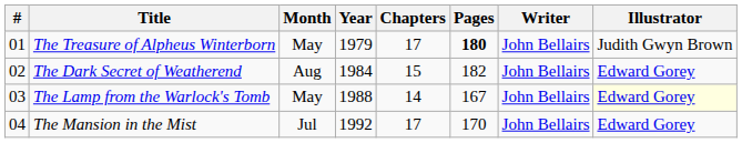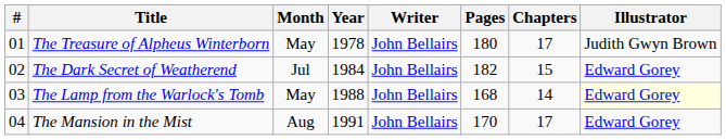 <table class="wikitable sortable" style="white-space:nowrap">
 <tr>
 <th>#</th>
 <th>Title</th>
 <th>Month</th>
 <th>Year</th>
+<th>Writer</th>
+<th>Pages</th>
 <th>Chapters</th>
-<th>Pages</th>
-<th>Writer</th>
 <th>Illustrator</th>
 </tr>
 <tr>
 <td style="text-align:center">01</td>
 <td><em><a href='#'>The Treasure of Alpheus Winterborn</a></em></td>
 <td style="text-align:center">May</td>
-<td style="text-align:center">1979</td>
+<td style="text-align:center">1978</td>
+<td><a href='#'>John Bellairs</a></td>
+<td style="text-align:center">180</td>
 <td style="text-align:center">17</td>
-<td style="text-align:center"><strong>180</strong></td>
-<td><a href='#'>John Bellairs</a></td>
 <td>Judith Gwyn Brown</td>
 </tr>
 <tr>
 <td style="text-align:center">02</td>
 <td><em><a href='#'>The Dark Secret of Weatherend</a></em></td>
-<td style="text-align:center">Aug</td>
+<td style="text-align:center">Jul</td>
 <td style="text-align:center">1984</td>
+<td><a href='#'>John Bellairs</a></td>
+<td style="text-align:center">182</td>
 <td style="text-align:center">15</td>
-<td style="text-align:center">182</td>
-<td><a href='#'>John Bellairs</a></td>
 <td><a href='#'>Edward Gorey</a></td>
 </tr>
 <tr>
 <td style="text-align:center">03</td>
 <td><em><a href='#'>The Lamp from the Warlock's Tomb</a></em></td>
 <td style="text-align:center">May</td>
 <td style="text-align:center">1988</td>
+<td><a href='#'>John Bellairs</a></td>
+<td style="text-align:center">168</td>
 <td style="text-align:center">14</td>
-<td style="text-align:center">167</td>
-<td><a href='#'>John Bellairs</a></td>
 <td style="background: lightyellow;"><a href='#'>Edward Gorey</a></td>
 </tr>
 <tr>
 <td style="text-align:center">04</td>
 <td><em>The Mansion in the Mist</em></td>
-<td style="text-align:center">Jul</td>
-<td style="text-align:center">1992</td>
+<td style="text-align:center">Aug</td>
+<td style="text-align:center">1991</td>
+<td><a href='#'>John Bellairs</a></td>
+<td style="text-align:center">170</td>
 <td style="text-align:center">17</td>
-<td style="text-align:center">170</td>
-<td><a href='#'>John Bellairs</a></td>
 <td><a href='#'>Edward Gorey</a></td>
 </tr>
 </table>
